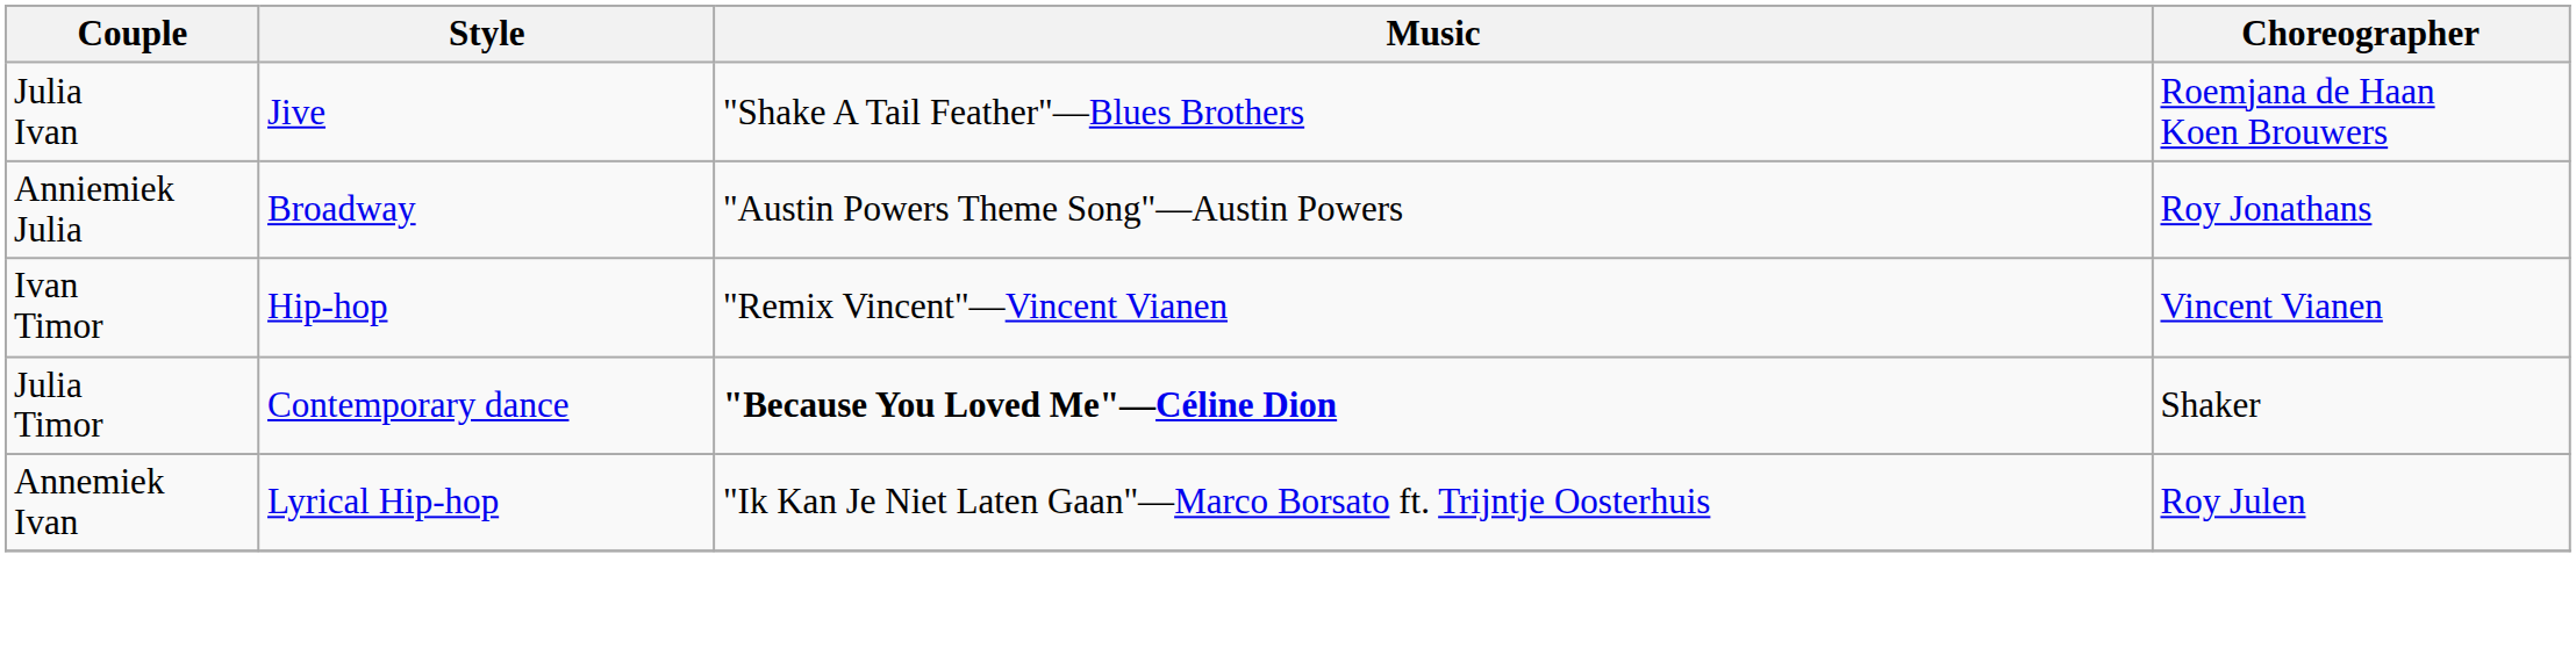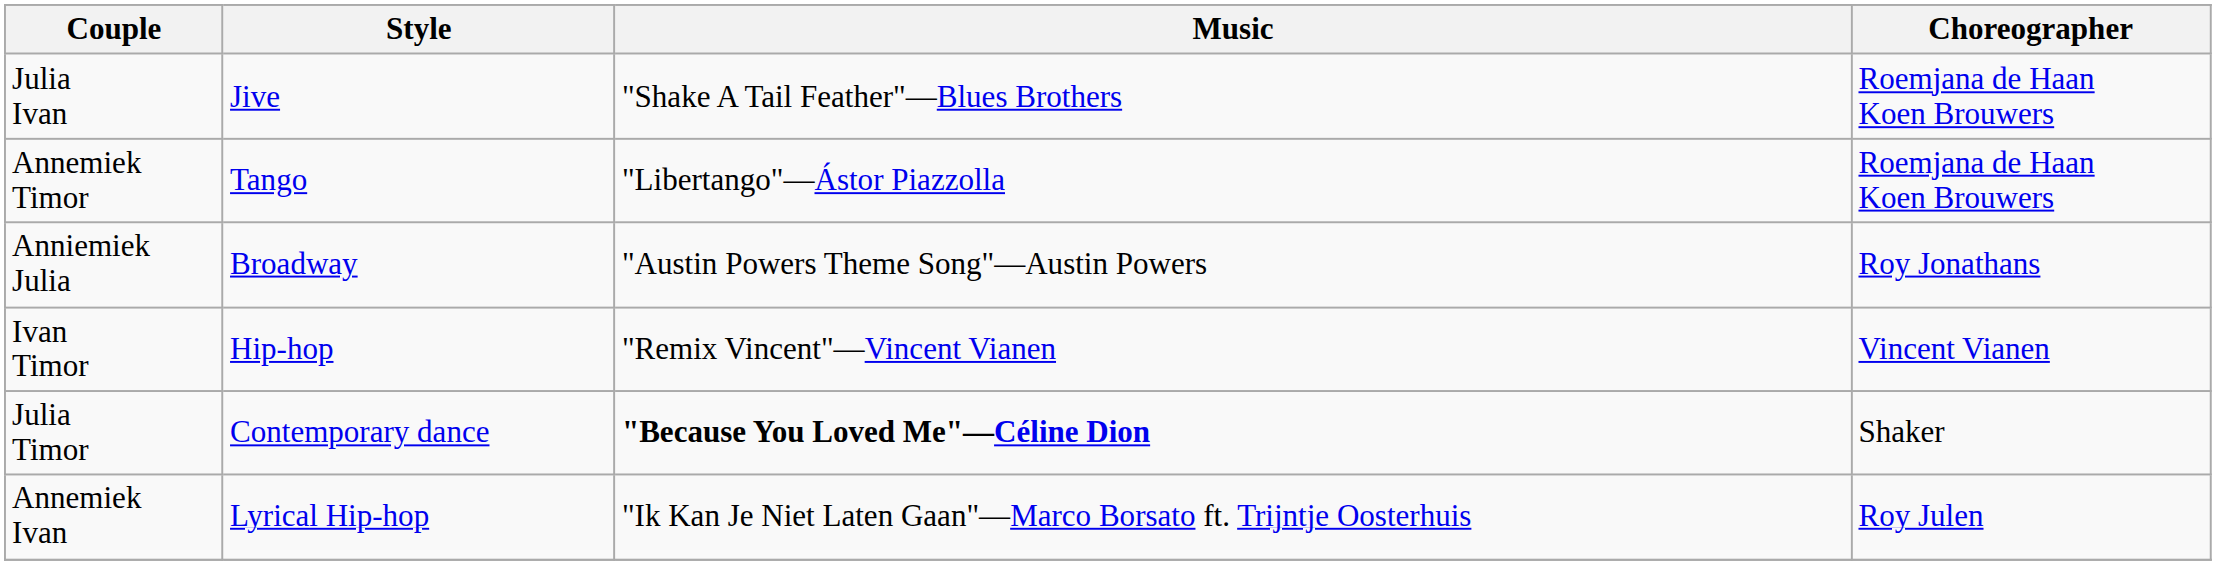 <table class="wikitable" width="90%">
 <tr>
 <th>Couple</th>
 <th>Style</th>
 <th>Music</th>
 <th>Choreographer</th>
 </tr>
 <tr>
 <td>Julia<br>Ivan</td>
 <td><a href='#'>Jive</a></td>
 <td>"Shake A Tail Feather"—<a href='#'>Blues Brothers</a></td>
+<td><a href='#'>Roemjana de Haan</a><br><a href='#'>Koen Brouwers</a></td>
+</tr>
+<tr>
+<td>Annemiek<br>Timor</td>
+<td><a href='#'>Tango</a></td>
+<td>"Libertango"—<a href='#'>Ástor Piazzolla</a></td>
 <td><a href='#'>Roemjana de Haan</a><br><a href='#'>Koen Brouwers</a></td>
 </tr>
 <tr>
 <td>Anniemiek<br>Julia</td>
 <td><a href='#'>Broadway</a></td>
 <td>"Austin Powers Theme Song"—Austin Powers</td>
 <td><a href='#'>Roy Jonathans</a></td>
 </tr>
 <tr>
 <td>Ivan<br>Timor</td>
 <td><a href='#'>Hip-hop</a></td>
 <td>"Remix Vincent"—<a href='#'>Vincent Vianen</a></td>
 <td><a href='#'>Vincent Vianen</a></td>
 </tr>
 <tr>
 <td>Julia<br>Timor</td>
 <td><a href='#'>Contemporary dance</a></td>
 <td><strong>"Because You Loved Me"—<a href='#'>Céline Dion</a></strong></td>
 <td>Shaker</td>
 </tr>
 <tr>
 <td>Annemiek<br>Ivan</td>
 <td><a href='#'>Lyrical Hip-hop</a></td>
 <td>"Ik Kan Je Niet Laten Gaan"—<a href='#'>Marco Borsato</a> ft. <a href='#'>Trijntje Oosterhuis</a></td>
 <td><a href='#'>Roy Julen</a></td>
 </tr>
 <tr>
 </tr>
 </table>
